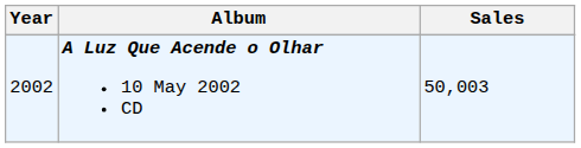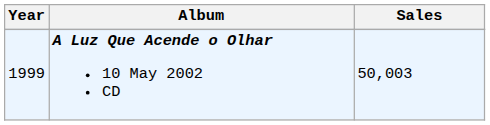 <table class="wikitable" style="font-size: 95%;">
 <tr>
 <th width="25">Year</th>
 <th width="240">Album</th>
 <th width="100">Sales</th>
 </tr>
 <tr>
 </tr>
 <tr ---- bgcolor="#ebf5ff">
-<td>2002</td>
+<td>1999</td>
 <td><strong><em>A Luz Que Acende o Olhar</em></strong><br><ul><li>10 May 2002</li><li>CD</li></ul></td>
 <td>50,003</td>
 </tr>
 </table>
